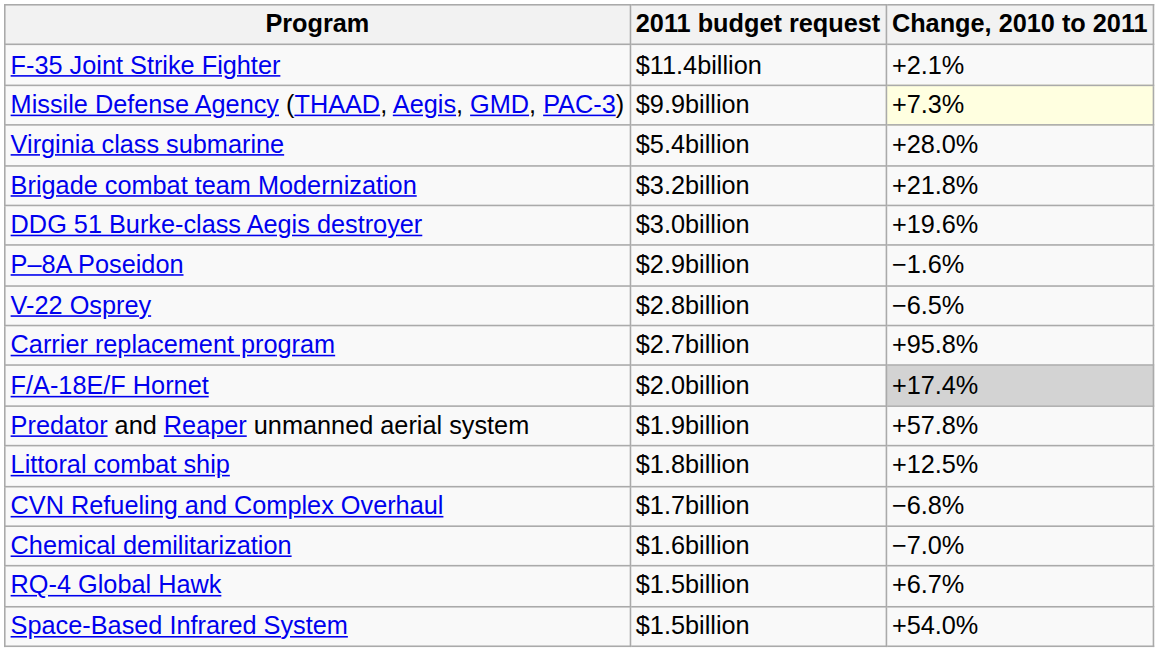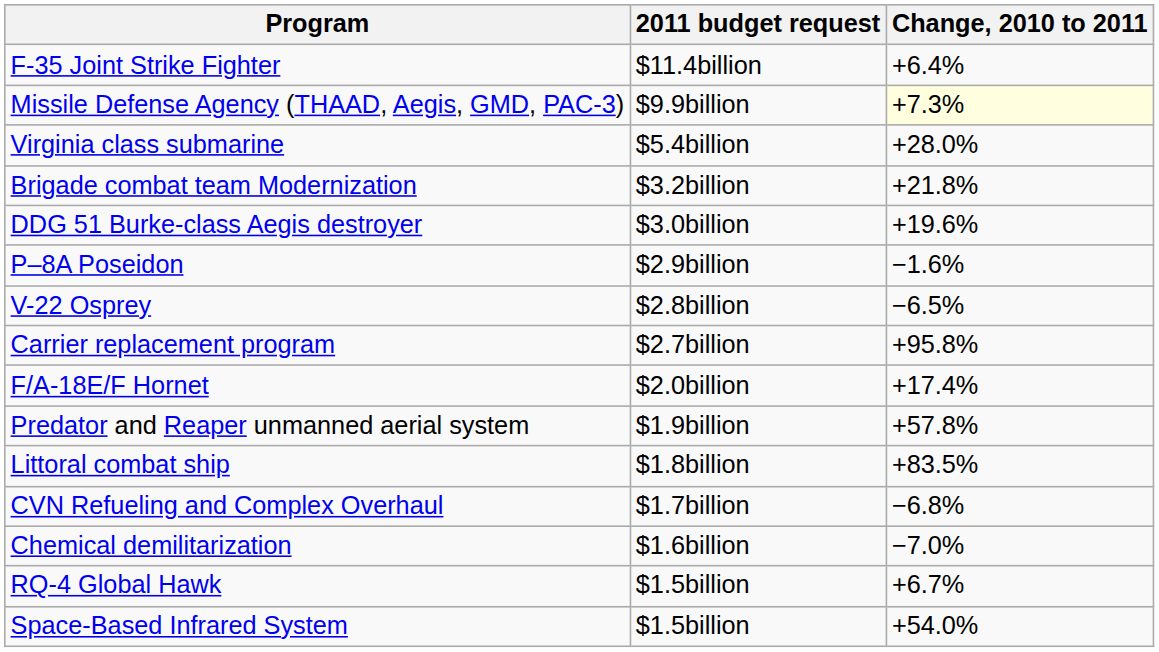 <table class="wikitable sortable">
 <tr>
 <th>Program</th>
 <th>2011 budget request</th>
 <th>Change, 2010 to 2011</th>
 </tr>
 <tr>
 <td><a href='#'>F-35 Joint Strike Fighter</a></td>
 <td>$11.4billion</td>
-<td>+2.1%</td>
+<td>+6.4%</td>
 </tr>
 <tr>
 <td><a href='#'>Missile Defense Agency</a> (<a href='#'>THAAD</a>, <a href='#'>Aegis</a>, <a href='#'>GMD</a>, <a href='#'>PAC-3</a>)</td>
 <td>$9.9billion</td>
 <td style="background: lightyellow;">+7.3%</td>
 </tr>
 <tr>
 <td><a href='#'>Virginia class submarine</a></td>
 <td>$5.4billion</td>
 <td>+28.0%</td>
 </tr>
 <tr>
 <td><a href='#'>Brigade combat team Modernization</a></td>
 <td>$3.2billion</td>
 <td>+21.8%</td>
 </tr>
 <tr>
 <td><a href='#'>DDG 51 Burke-class Aegis destroyer</a></td>
 <td>$3.0billion</td>
 <td>+19.6%</td>
 </tr>
 <tr>
 <td><a href='#'>P–8A Poseidon</a></td>
 <td>$2.9billion</td>
 <td>−1.6%</td>
 </tr>
 <tr>
 <td><a href='#'>V-22 Osprey</a></td>
 <td>$2.8billion</td>
 <td>−6.5%</td>
 </tr>
 <tr>
 <td><a href='#'>Carrier replacement program</a></td>
 <td>$2.7billion</td>
 <td>+95.8%</td>
 </tr>
 <tr>
 <td><a href='#'>F/A-18E/F Hornet</a></td>
 <td>$2.0billion</td>
-<td style="background: lightgrey;">+17.4%</td>
+<td>+17.4%</td>
 </tr>
 <tr>
 <td><a href='#'>Predator</a> and <a href='#'>Reaper</a> unmanned aerial system</td>
 <td>$1.9billion</td>
 <td>+57.8%</td>
 </tr>
 <tr>
 <td><a href='#'>Littoral combat ship</a></td>
 <td>$1.8billion</td>
-<td>+12.5%</td>
+<td>+83.5%</td>
 </tr>
 <tr>
 <td><a href='#'>CVN Refueling and Complex Overhaul</a></td>
 <td>$1.7billion</td>
 <td>−6.8%</td>
 </tr>
 <tr>
 <td><a href='#'>Chemical demilitarization</a></td>
 <td>$1.6billion</td>
 <td>−7.0%</td>
 </tr>
 <tr>
 <td><a href='#'>RQ-4 Global Hawk</a></td>
 <td>$1.5billion</td>
 <td>+6.7%</td>
 </tr>
 <tr>
 <td><a href='#'>Space-Based Infrared System</a></td>
 <td>$1.5billion</td>
 <td>+54.0%</td>
 </tr>
 </table>
